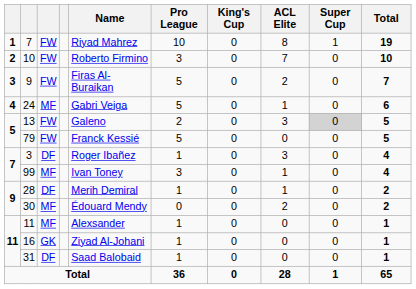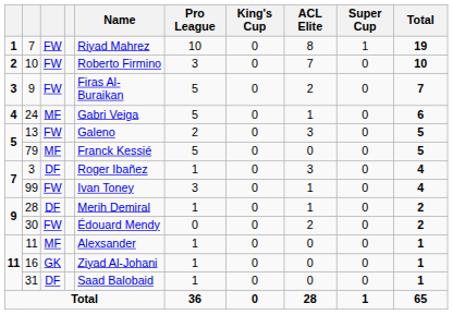 <table class="wikitable" style="text-align:center">
 <tr>
 <th width=15></th>
 <th width=15></th>
 <th width=15></th>
 <th width=15></th>
 <th width=155>Name</th>
 <th width=100>Pro League</th>
 <th width=100>King's Cup</th>
 <th width=100>ACL Elite</th>
 <th width=100>Super Cup</th>
 <th width=100>Total</th>
 </tr>
 <tr>
 <td><strong>1</strong></td>
 <td>7</td>
 <td><a href='#'>FW</a></td>
 <td></td>
 <td align=left><a href='#'>Riyad Mahrez</a></td>
 <td>10</td>
 <td>0</td>
 <td>8</td>
 <td>1</td>
 <td><strong>19</strong></td>
 </tr>
 <tr>
 <td><strong>2</strong></td>
 <td>10</td>
 <td><a href='#'>FW</a></td>
 <td></td>
 <td align=left><a href='#'>Roberto Firmino</a></td>
 <td>3</td>
 <td>0</td>
 <td>7</td>
 <td>0</td>
 <td><strong>10</strong></td>
 </tr>
 <tr>
 <td><strong>3</strong></td>
 <td>9</td>
 <td><a href='#'>FW</a></td>
 <td></td>
 <td align=left><a href='#'>Firas Al-Buraikan</a></td>
 <td>5</td>
 <td>0</td>
 <td>2</td>
 <td>0</td>
 <td><strong>7</strong></td>
 </tr>
 <tr>
 <td><strong>4</strong></td>
 <td>24</td>
 <td><a href='#'>MF</a></td>
 <td></td>
 <td align=left><a href='#'>Gabri Veiga</a></td>
 <td>5</td>
 <td>0</td>
 <td>1</td>
 <td>0</td>
 <td><strong>6</strong></td>
 </tr>
 <tr>
 <td rowspan=2><strong>5</strong></td>
 <td>13</td>
 <td><a href='#'>FW</a></td>
 <td></td>
 <td align=left><a href='#'>Galeno</a></td>
 <td>2</td>
 <td>0</td>
 <td>3</td>
-<td style="background: lightgrey;">0</td>
+<td>0</td>
 <td><strong>5</strong></td>
 </tr>
 <tr>
 <td>79</td>
-<td><a href='#'>FW</a></td>
+<td><a href='#'>MF</a></td>
 <td></td>
 <td align=left><a href='#'>Franck Kessié</a></td>
 <td>5</td>
 <td>0</td>
 <td>0</td>
 <td>0</td>
 <td><strong>5</strong></td>
 </tr>
 <tr>
 <td rowspan=2><strong>7</strong></td>
 <td>3</td>
 <td><a href='#'>DF</a></td>
 <td></td>
 <td align=left><a href='#'>Roger Ibañez</a></td>
 <td>1</td>
 <td>0</td>
 <td>3</td>
 <td>0</td>
 <td><strong>4</strong></td>
 </tr>
 <tr>
 <td>99</td>
-<td><a href='#'>MF</a></td>
+<td><a href='#'>FW</a></td>
 <td></td>
 <td align=left><a href='#'>Ivan Toney</a></td>
 <td>3</td>
 <td>0</td>
 <td>1</td>
 <td>0</td>
 <td><strong>4</strong></td>
 </tr>
 <tr>
 <td rowspan=2><strong>9</strong></td>
 <td>28</td>
 <td><a href='#'>DF</a></td>
 <td></td>
 <td align=left><a href='#'>Merih Demiral</a></td>
 <td>1</td>
 <td>0</td>
 <td>1</td>
 <td>0</td>
 <td><strong>2</strong></td>
 </tr>
 <tr>
 <td>30</td>
-<td><a href='#'>MF</a></td>
+<td><a href='#'>FW</a></td>
 <td></td>
 <td align=left><a href='#'>Édouard Mendy</a></td>
 <td>0</td>
 <td>0</td>
 <td>2</td>
 <td>0</td>
 <td><strong>2</strong></td>
 </tr>
 <tr>
 <td rowspan=3><strong>11</strong></td>
 <td>11</td>
 <td><a href='#'>MF</a></td>
 <td></td>
 <td align=left><a href='#'>Alexsander</a></td>
 <td>1</td>
 <td>0</td>
 <td>0</td>
 <td>0</td>
 <td><strong>1</strong></td>
 </tr>
 <tr>
 <td>16</td>
 <td><a href='#'>GK</a></td>
 <td></td>
 <td align=left><a href='#'>Ziyad Al-Johani</a></td>
 <td>1</td>
 <td>0</td>
 <td>0</td>
 <td>0</td>
 <td><strong>1</strong></td>
 </tr>
 <tr>
 <td>31</td>
 <td><a href='#'>DF</a></td>
 <td></td>
 <td align=left><a href='#'>Saad Balobaid</a></td>
 <td>1</td>
 <td>0</td>
 <td>0</td>
 <td>0</td>
 <td><strong>1</strong></td>
 </tr>
 <tr>
 <td colspan=5><strong>Total</strong></td>
 <td><strong>36</strong></td>
 <td><strong>0</strong></td>
 <td><strong>28</strong></td>
 <td><strong>1</strong></td>
 <td><strong>65</strong></td>
 </tr>
 </table>
